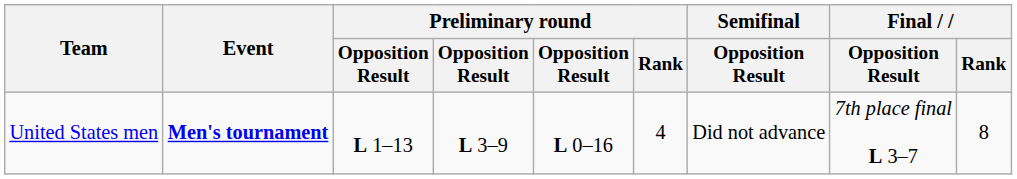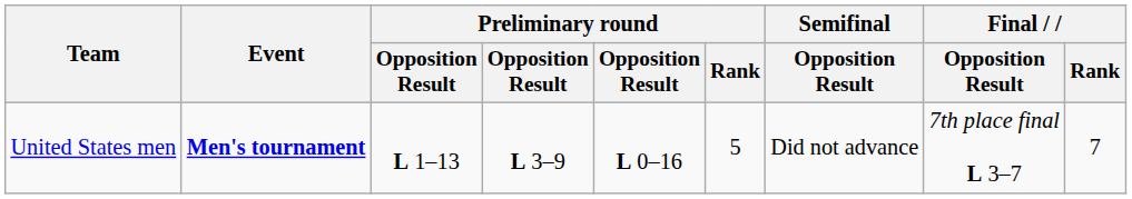 <table class=wikitable style=font-size:90%>
 <tr>
 <th rowspan=2>Team</th>
 <th rowspan=2>Event</th>
 <th colspan=4>Preliminary round</th>
 <th>Semifinal</th>
 <th colspan=2>Final /  / </th>
 </tr>
 <tr style=font-size:95%>
 <th>Opposition<br>Result</th>
 <th>Opposition<br>Result</th>
 <th>Opposition<br>Result</th>
 <th>Rank</th>
 <th>Opposition<br>Result</th>
 <th>Opposition<br>Result</th>
 <th>Rank</th>
 </tr>
 <tr align=center>
 <td align=left><a href='#'>United States men</a></td>
 <td align=left><strong><a href='#'>Men's tournament</a></strong></td>
 <td><br><strong>L</strong> 1–13</td>
 <td><br><strong>L</strong> 3–9</td>
 <td><br><strong>L</strong> 0–16</td>
-<td>4</td>
+<td>5</td>
 <td>Did not advance</td>
 <td><em>7th place final</em><br><br><strong>L</strong> 3–7</td>
-<td>8</td>
+<td>7</td>
 </tr>
 </table>
